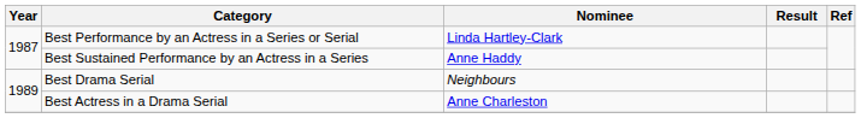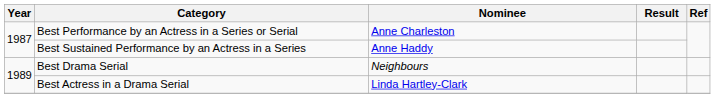 <table class="wikitable">
 <tr>
 <th>Year</th>
 <th width="470">Category</th>
 <th width="375">Nominee</th>
 <th width="65">Result</th>
 <th>Ref</th>
 </tr>
 <tr>
 <td rowspan="2">1987</td>
 <td>Best Performance by an Actress in a Series or Serial</td>
-<td><a href='#'>Linda Hartley-Clark</a></td>
+<td><a href='#'>Anne Charleston</a></td>
 <td></td>
 <td align="center" rowspan="2"></td>
 </tr>
 <tr>
 <td>Best Sustained Performance by an Actress in a Series</td>
 <td><a href='#'>Anne Haddy</a></td>
 <td></td>
 </tr>
 <tr>
 <td rowspan="2">1989</td>
 <td>Best Drama Serial</td>
 <td><em>Neighbours</em></td>
 <td></td>
 <td align="center"></td>
 </tr>
 <tr>
 <td>Best Actress in a Drama Serial</td>
-<td><a href='#'>Anne Charleston</a></td>
+<td><a href='#'>Linda Hartley-Clark</a></td>
 <td></td>
 <td align="center"></td>
 </tr>
 <tr>
 </tr>
 </table>
